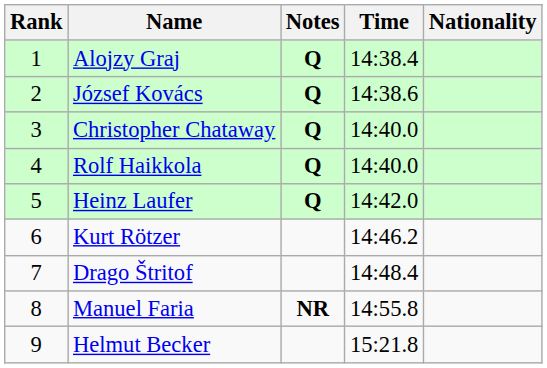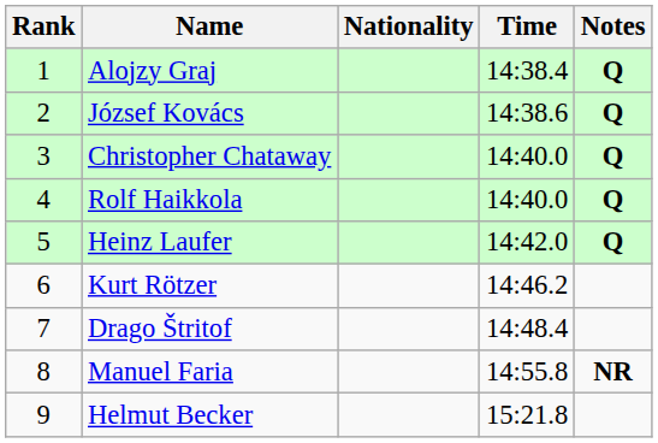 <table class="wikitable sortable" style="text-align:center">
 <tr>
 <th>Rank</th>
 <th>Name</th>
+<th>Nationality</th>
+<th>Time</th>
 <th>Notes</th>
-<th>Time</th>
-<th>Nationality</th>
 </tr>
 <tr bgcolor=ccffcc>
 <td>1</td>
 <td align=left><a href='#'>Alojzy Graj</a></td>
+<td align=left></td>
+<td>14:38.4</td>
 <td><strong>Q</strong></td>
-<td>14:38.4</td>
-<td align=left></td>
 </tr>
 <tr bgcolor=ccffcc>
 <td>2</td>
 <td align=left><a href='#'>József Kovács</a></td>
+<td align=left></td>
+<td>14:38.6</td>
 <td><strong>Q</strong></td>
-<td>14:38.6</td>
-<td align=left></td>
 </tr>
 <tr bgcolor=ccffcc>
 <td>3</td>
 <td align=left><a href='#'>Christopher Chataway</a></td>
+<td align=left></td>
+<td>14:40.0</td>
 <td><strong>Q</strong></td>
-<td>14:40.0</td>
-<td align=left></td>
 </tr>
 <tr bgcolor=ccffcc>
 <td>4</td>
 <td align=left><a href='#'>Rolf Haikkola</a></td>
+<td align=left></td>
+<td>14:40.0</td>
 <td><strong>Q</strong></td>
-<td>14:40.0</td>
-<td align=left></td>
 </tr>
 <tr bgcolor=ccffcc>
 <td>5</td>
 <td align=left><a href='#'>Heinz Laufer</a></td>
+<td align=left></td>
+<td>14:42.0</td>
 <td><strong>Q</strong></td>
-<td>14:42.0</td>
-<td align=left></td>
 </tr>
 <tr>
 <td>6</td>
 <td align=left><a href='#'>Kurt Rötzer</a></td>
+<td align=left></td>
+<td>14:46.2</td>
 <td></td>
-<td>14:46.2</td>
-<td align=left></td>
 </tr>
 <tr>
 <td>7</td>
 <td align=left><a href='#'>Drago Štritof</a></td>
+<td align=left></td>
+<td>14:48.4</td>
 <td></td>
-<td>14:48.4</td>
-<td align=left></td>
 </tr>
 <tr>
 <td>8</td>
 <td align=left><a href='#'>Manuel Faria</a></td>
+<td align=left></td>
+<td>14:55.8</td>
 <td><strong>NR</strong></td>
-<td>14:55.8</td>
-<td align=left></td>
 </tr>
 <tr>
 <td>9</td>
 <td align=left><a href='#'>Helmut Becker</a></td>
+<td align=left></td>
+<td>15:21.8</td>
 <td></td>
-<td>15:21.8</td>
-<td align=left></td>
 </tr>
 </table>
